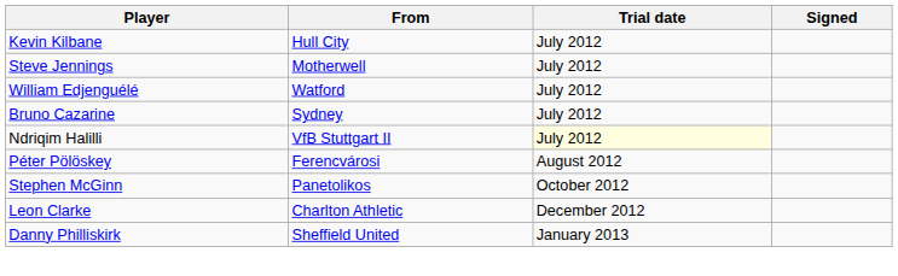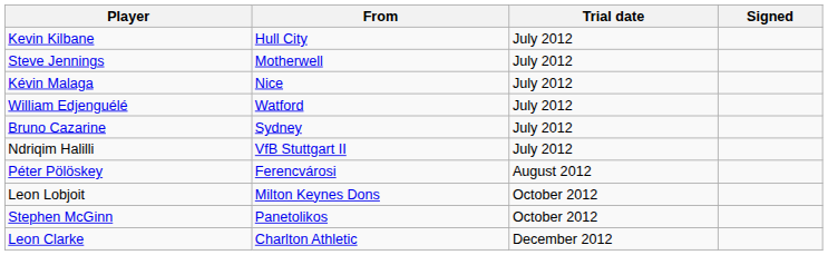 <table class="wikitable sortable" style="text-align:center; font-size:95%; width:70%; text-align:left">
 <tr>
 <th>Player</th>
 <th>From</th>
 <th>Trial date</th>
 <th>Signed</th>
 </tr>
 <tr>
 <td> <a href='#'>Kevin Kilbane</a></td>
 <td> <a href='#'>Hull City</a></td>
 <td>July 2012</td>
 <td></td>
 </tr>
 <tr>
 <td> <a href='#'>Steve Jennings</a></td>
 <td> <a href='#'>Motherwell</a></td>
 <td>July 2012</td>
 <td></td>
 </tr>
 <tr>
+<td> <a href='#'>Kévin Malaga</a></td>
+<td> <a href='#'>Nice</a></td>
+<td>July 2012</td>
+<td></td>
+</tr>
+<tr>
 <td> <a href='#'>William Edjenguélé</a></td>
 <td> <a href='#'>Watford</a></td>
 <td>July 2012</td>
 <td></td>
 </tr>
 <tr>
 <td> <a href='#'>Bruno Cazarine</a></td>
 <td> <a href='#'>Sydney</a></td>
 <td>July 2012</td>
 <td></td>
 </tr>
 <tr>
 <td> Ndriqim Halilli</td>
 <td> <a href='#'>VfB Stuttgart II</a></td>
-<td style="background: lightyellow;">July 2012</td>
+<td>July 2012</td>
 <td></td>
 </tr>
 <tr>
 <td> <a href='#'>Péter Pölöskey</a></td>
 <td> <a href='#'>Ferencvárosi</a></td>
 <td>August 2012</td>
+<td></td>
+</tr>
+<tr>
+<td> Leon Lobjoit</td>
+<td> <a href='#'>Milton Keynes Dons</a></td>
+<td>October 2012</td>
 <td></td>
 </tr>
 <tr>
 <td> <a href='#'>Stephen McGinn</a></td>
 <td> <a href='#'>Panetolikos</a></td>
 <td>October 2012</td>
 <td></td>
 </tr>
 <tr>
 <td> <a href='#'>Leon Clarke</a></td>
 <td> <a href='#'>Charlton Athletic</a></td>
 <td>December 2012</td>
 <td></td>
 </tr>
-<tr>
-<td> <a href='#'>Danny Philliskirk</a></td>
-<td> <a href='#'>Sheffield United</a></td>
-<td>January 2013</td>
-<td></td>
-</tr>
 </table>
